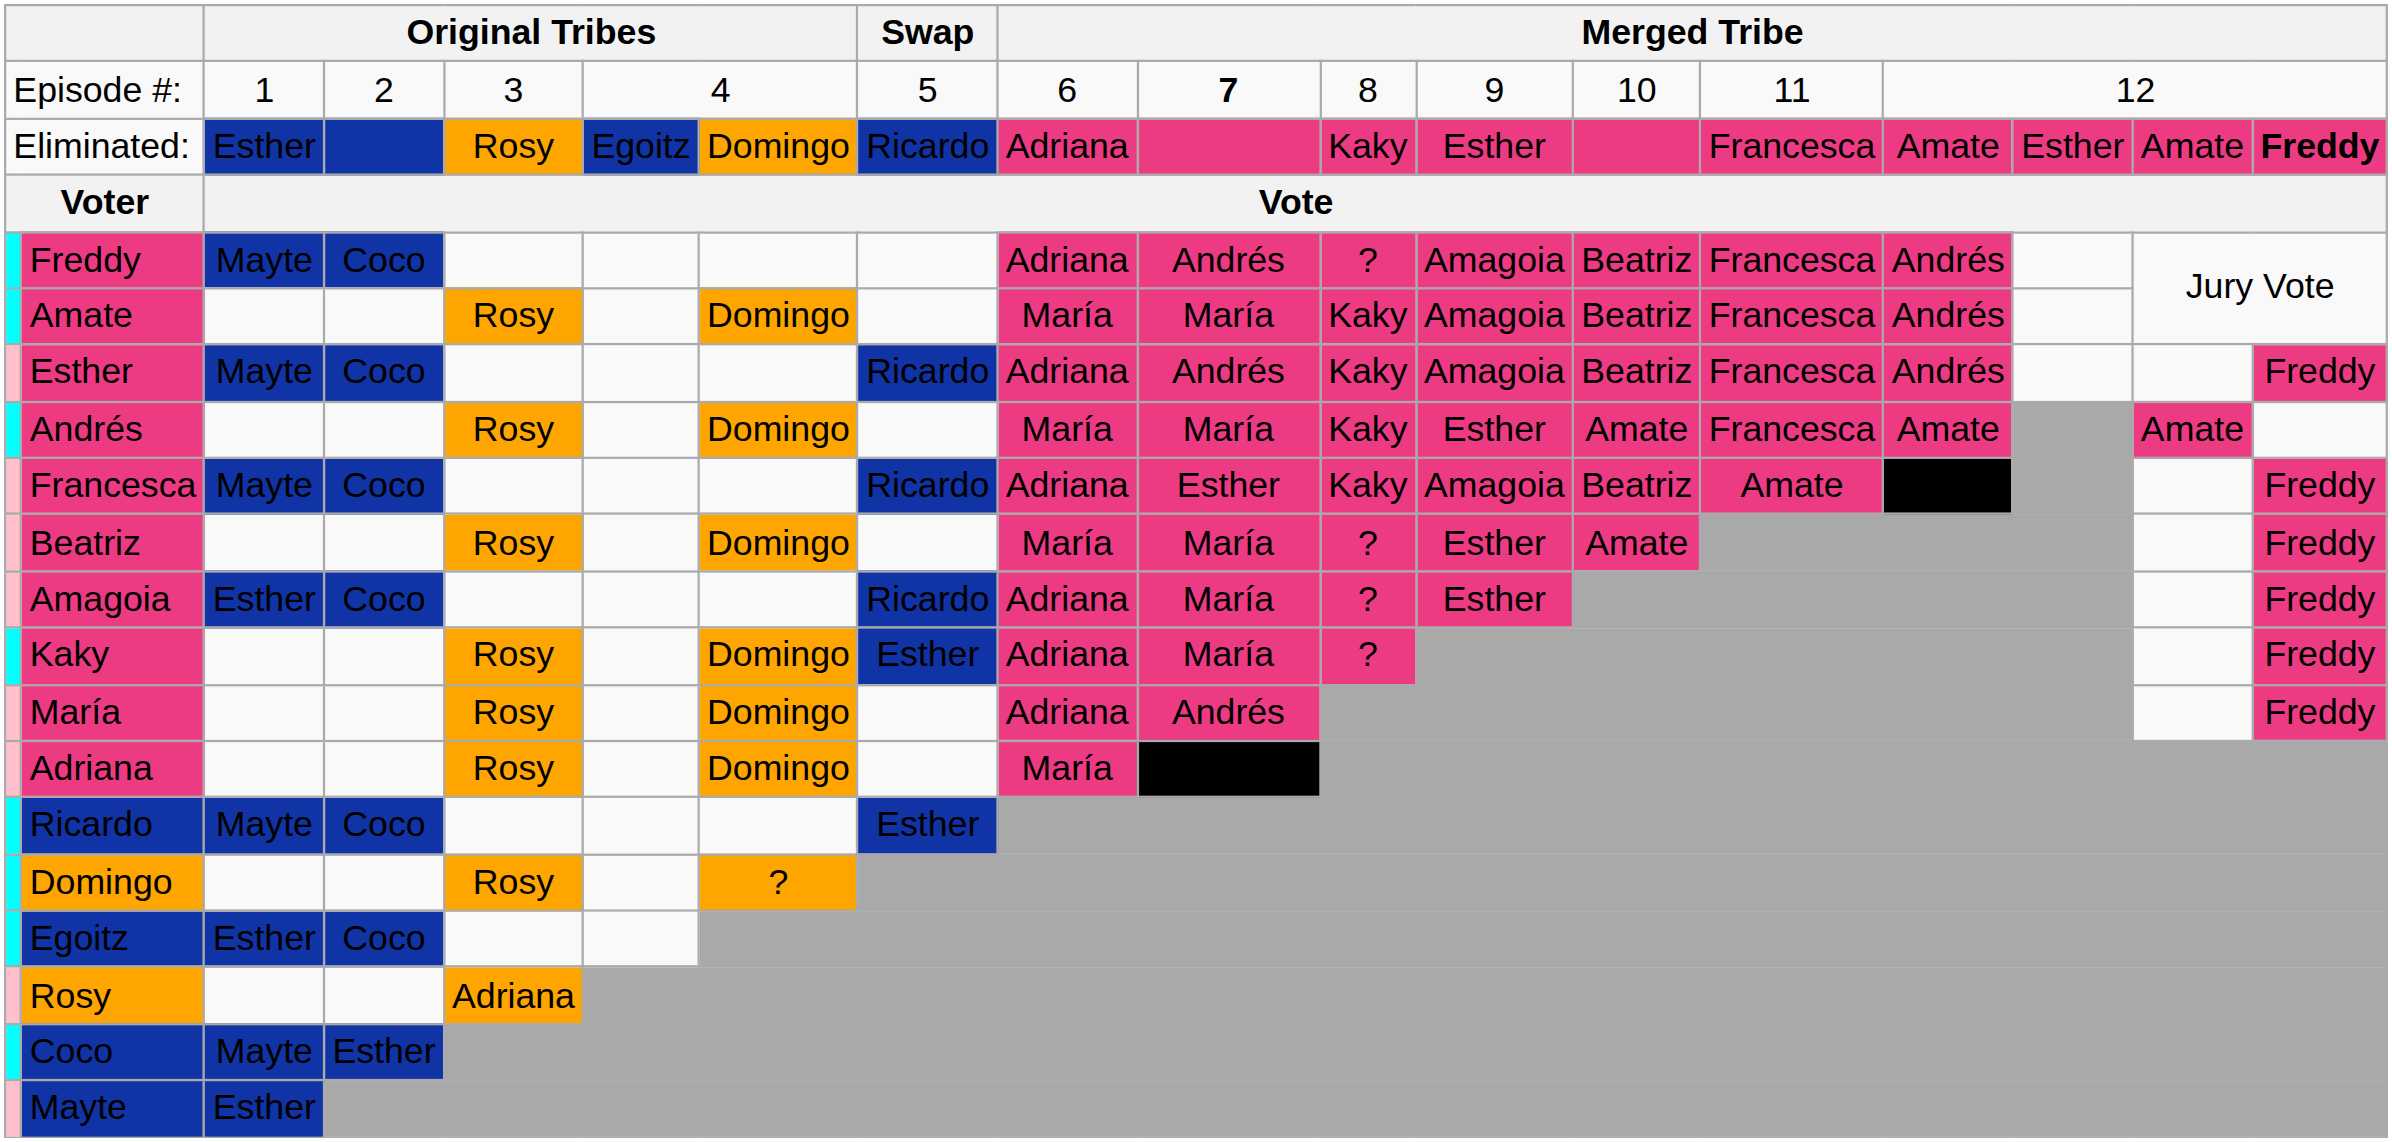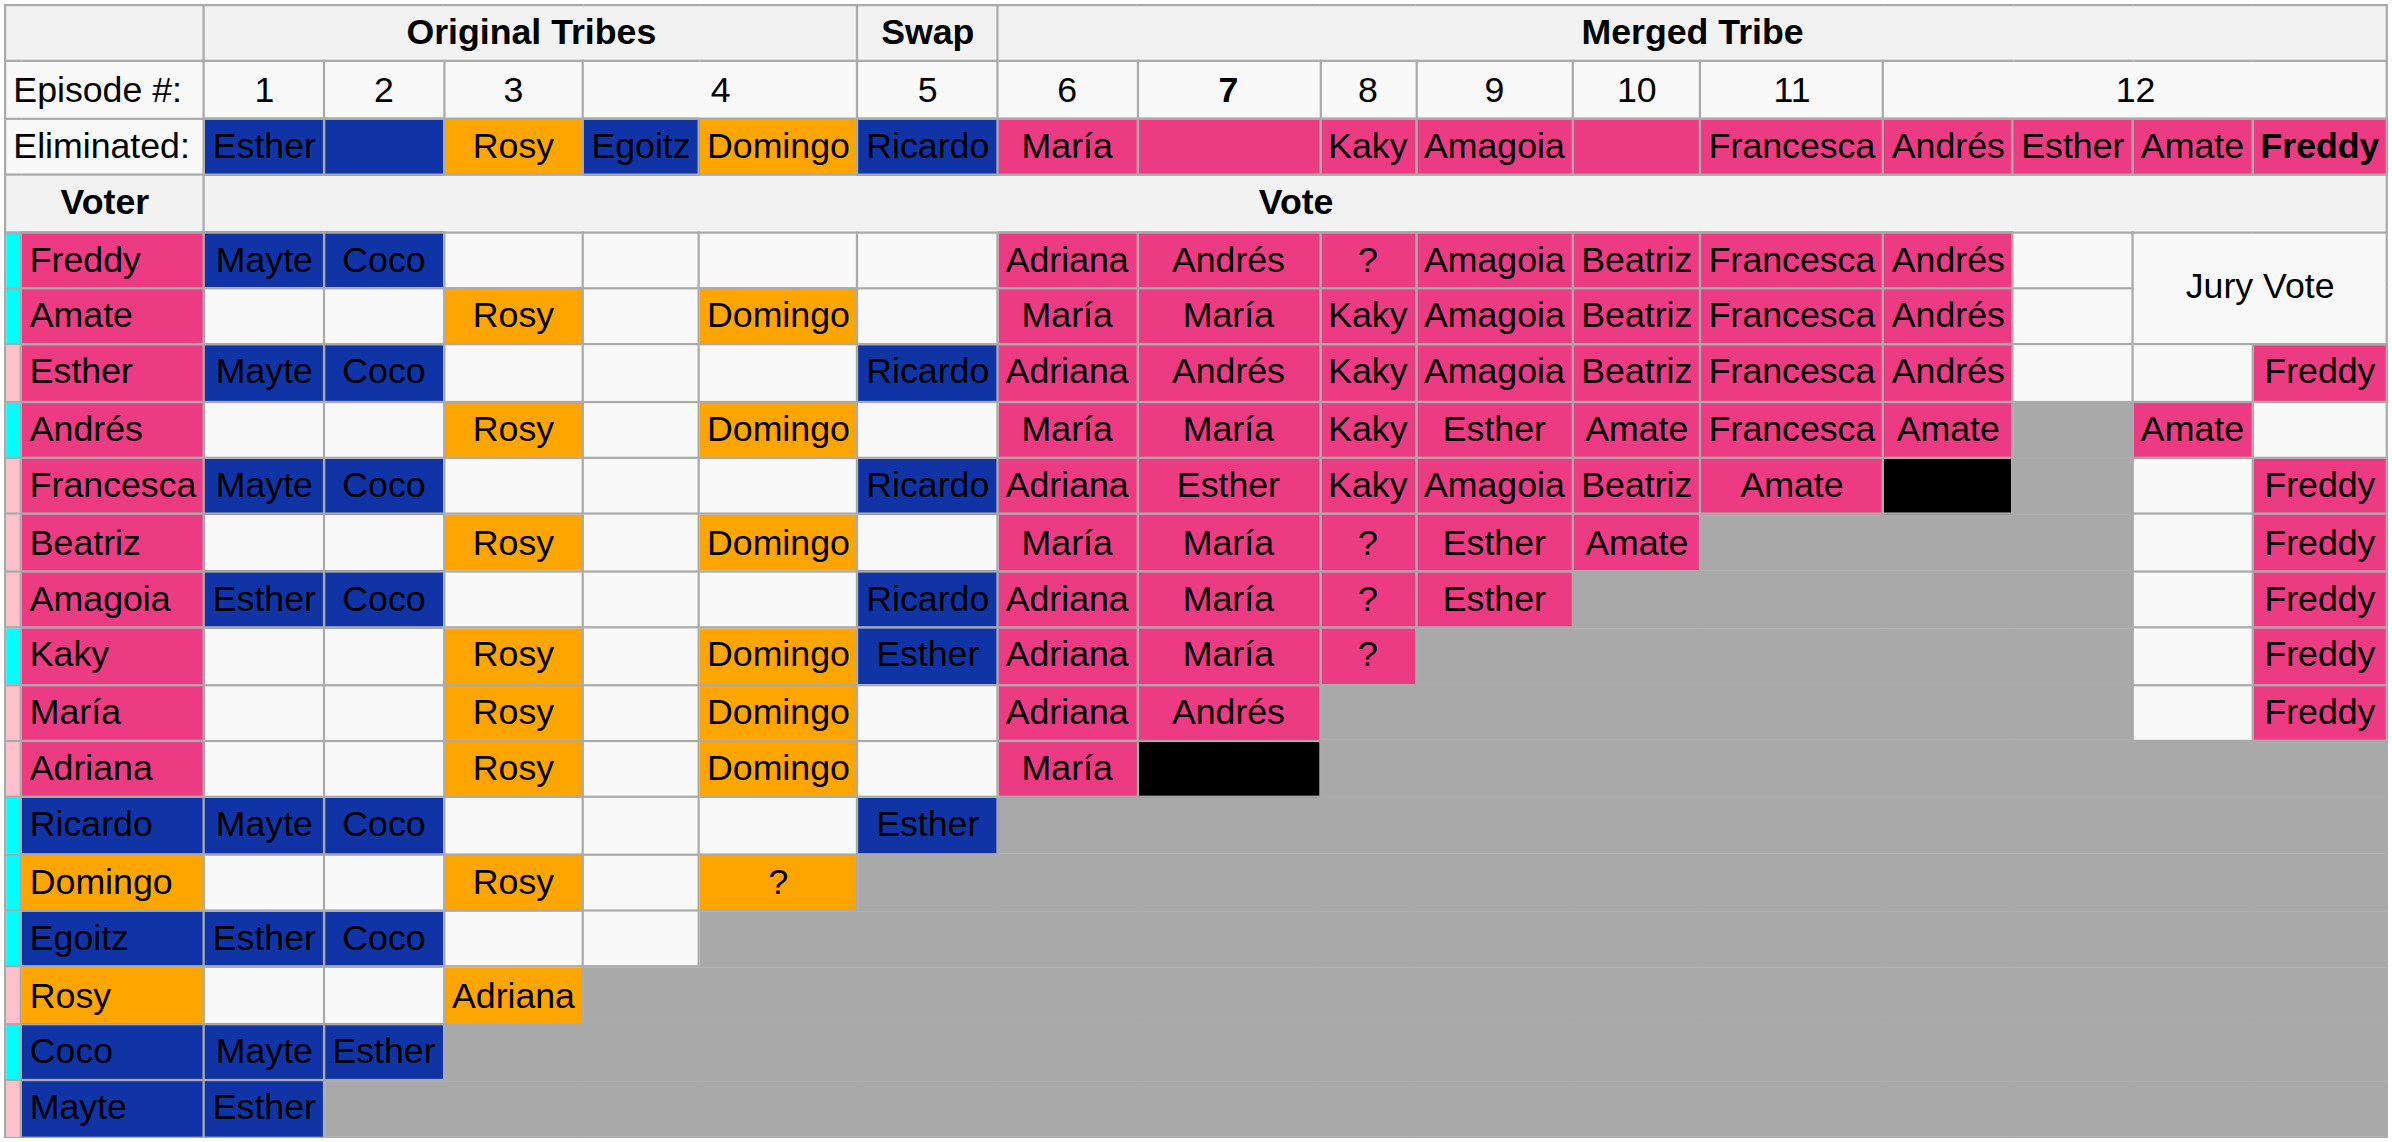 <table class="wikitable" style="text-align:center">
 <tr>
 <th colspan=2></th>
 <th colspan=5>Original Tribes</th>
 <th>Swap</th>
 <th colspan=10>Merged Tribe</th>
 </tr>
 <tr>
 <td colspan=2 align="left">Episode #:</td>
 <td>1</td>
 <td>2</td>
 <td>3</td>
 <td colspan=2>4</td>
 <td>5</td>
 <td>6</td>
 <td><strong>7</strong></td>
 <td>8</td>
 <td>9</td>
 <td>10</td>
 <td>11</td>
 <td colspan=4>12</td>
 </tr>
 <tr>
 <td colspan=2 align="left">Eliminated:</td>
 <td bgcolor="#1034A6"><span>Esther</span></td>
 <td bgcolor="#1034A6"><span><br></span></td>
 <td bgcolor="orange">Rosy<br></td>
 <td bgcolor="#1034A6"><span>Egoitz<br></span></td>
 <td bgcolor="orange">Domingo<br></td>
 <td bgcolor="#1034A6"><span>Ricardo<br></span></td>
-<td bgcolor="#EC3B83">Adriana<br></td>
+<td bgcolor="#EC3B83">María</td>
 <td bgcolor="#EC3B83"><br></td>
 <td bgcolor="#EC3B83">Kaky<br></td>
-<td bgcolor="#EC3B83">Esther</td>
+<td bgcolor="#EC3B83">Amagoia<br></td>
 <td bgcolor="#EC3B83"><br></td>
 <td bgcolor="#EC3B83">Francesca<br></td>
-<td bgcolor="#EC3B83">Amate</td>
+<td bgcolor="#EC3B83">Andrés<br></td>
 <td bgcolor="#EC3B83">Esther<br></td>
 <td bgcolor="#EC3B83">Amate<br></td>
 <td bgcolor="#EC3B83"><strong>Freddy<br></strong></td>
 </tr>
 <tr>
 <th colspan=2>Voter</th>
 <th colspan="16">Vote</th>
 </tr>
 <tr>
 <td bgcolor="cyan"></td>
 <td align="left" bgcolor="#EC3B83">Freddy</td>
 <td bgcolor="#1034A6"><span>Mayte</span></td>
 <td bgcolor="#1034A6"><span>Coco</span></td>
 <td></td>
 <td></td>
 <td></td>
 <td></td>
 <td bgcolor="#EC3B83">Adriana</td>
 <td bgcolor="#EC3B83">Andrés</td>
 <td bgcolor="#EC3B83">?</td>
 <td bgcolor="#EC3B83">Amagoia</td>
 <td bgcolor="#EC3B83">Beatriz</td>
 <td bgcolor="#EC3B83">Francesca</td>
 <td bgcolor="#EC3B83">Andrés</td>
 <td></td>
 <td colspan=2 rowspan=2>Jury Vote</td>
 </tr>
 <tr>
 <td bgcolor="cyan"></td>
 <td align="left" bgcolor="#EC3B83">Amate</td>
 <td></td>
 <td></td>
 <td bgcolor="orange">Rosy</td>
 <td></td>
 <td bgcolor="orange">Domingo</td>
 <td></td>
 <td bgcolor="#EC3B83">María</td>
 <td bgcolor="#EC3B83">María</td>
 <td bgcolor="#EC3B83">Kaky</td>
 <td bgcolor="#EC3B83">Amagoia</td>
 <td bgcolor="#EC3B83">Beatriz</td>
 <td bgcolor="#EC3B83">Francesca</td>
 <td bgcolor="#EC3B83">Andrés</td>
 <td></td>
 </tr>
 <tr>
 <td bgcolor="pink"></td>
 <td align="left" bgcolor="#EC3B83">Esther</td>
 <td bgcolor="#1034A6"><span>Mayte</span></td>
 <td bgcolor="#1034A6"><span>Coco</span></td>
 <td></td>
 <td></td>
 <td></td>
 <td bgcolor="#1034A6"><span>Ricardo</span></td>
 <td bgcolor="#EC3B83">Adriana</td>
 <td bgcolor="#EC3B83">Andrés</td>
 <td bgcolor="#EC3B83">Kaky</td>
 <td bgcolor="#EC3B83">Amagoia</td>
 <td bgcolor="#EC3B83">Beatriz</td>
 <td bgcolor="#EC3B83">Francesca</td>
 <td bgcolor="#EC3B83">Andrés</td>
 <td></td>
 <td></td>
 <td bgcolor="#EC3B83">Freddy</td>
 </tr>
 <tr>
 <td bgcolor="cyan"></td>
 <td align="left" bgcolor="#EC3B83">Andrés</td>
 <td></td>
 <td></td>
 <td bgcolor="orange">Rosy</td>
 <td></td>
 <td bgcolor="orange">Domingo</td>
 <td></td>
 <td bgcolor="#EC3B83">María</td>
 <td bgcolor="#EC3B83">María</td>
 <td bgcolor="#EC3B83">Kaky</td>
 <td bgcolor="#EC3B83">Esther</td>
 <td bgcolor="#EC3B83">Amate</td>
 <td bgcolor="#EC3B83">Francesca</td>
 <td bgcolor="#EC3B83">Amate</td>
 <td bgcolor="darkgray"></td>
 <td bgcolor="#EC3B83">Amate</td>
 <td></td>
 </tr>
 <tr>
 <td bgcolor="pink"></td>
 <td align="left" bgcolor="#EC3B83">Francesca</td>
 <td bgcolor="#1034A6"><span>Mayte</span></td>
 <td bgcolor="#1034A6"><span>Coco</span></td>
 <td></td>
 <td></td>
 <td></td>
 <td bgcolor="#1034A6"><span>Ricardo</span></td>
 <td bgcolor="#EC3B83">Adriana</td>
 <td bgcolor="#EC3B83">Esther</td>
 <td bgcolor="#EC3B83">Kaky</td>
 <td bgcolor="#EC3B83">Amagoia</td>
 <td bgcolor="#EC3B83">Beatriz</td>
 <td bgcolor="#EC3B83">Amate</td>
 <td bgcolor="black"><span>Andrés</span></td>
 <td bgcolor="darkgray"></td>
 <td></td>
 <td bgcolor="#EC3B83">Freddy</td>
 </tr>
 <tr>
 <td bgcolor="pink"></td>
 <td align="left" bgcolor="#EC3B83">Beatriz</td>
 <td></td>
 <td></td>
 <td bgcolor="orange">Rosy</td>
 <td></td>
 <td bgcolor="orange">Domingo</td>
 <td></td>
 <td bgcolor="#EC3B83">María</td>
 <td bgcolor="#EC3B83">María</td>
 <td bgcolor="#EC3B83">?</td>
 <td bgcolor="#EC3B83">Esther</td>
 <td bgcolor="#EC3B83">Amate</td>
 <td bgcolor="darkgray" colspan=3></td>
 <td></td>
 <td bgcolor="#EC3B83">Freddy</td>
 </tr>
 <tr>
 <td bgcolor="pink"></td>
 <td align="left" bgcolor="#EC3B83">Amagoia</td>
 <td bgcolor="#1034A6"><span>Esther</span></td>
 <td bgcolor="#1034A6"><span>Coco</span></td>
 <td></td>
 <td></td>
 <td></td>
 <td bgcolor="#1034A6"><span>Ricardo</span></td>
 <td bgcolor="#EC3B83">Adriana</td>
 <td bgcolor="#EC3B83">María</td>
 <td bgcolor="#EC3B83">?</td>
 <td bgcolor="#EC3B83">Esther</td>
 <td bgcolor="darkgray" colspan=4></td>
 <td></td>
 <td bgcolor="#EC3B83">Freddy</td>
 </tr>
 <tr>
 <td bgcolor="cyan"></td>
 <td align="left" bgcolor="#EC3B83">Kaky</td>
 <td></td>
 <td></td>
 <td bgcolor="orange">Rosy</td>
 <td></td>
 <td bgcolor="orange">Domingo</td>
 <td bgcolor="#1034A6"><span>Esther</span></td>
 <td bgcolor="#EC3B83">Adriana</td>
 <td bgcolor="#EC3B83">María</td>
 <td bgcolor="#EC3B83">?</td>
 <td bgcolor="darkgray" colspan=5></td>
 <td></td>
 <td bgcolor="#EC3B83">Freddy</td>
 </tr>
 <tr>
 <td bgcolor="pink"></td>
 <td align="left" bgcolor="#EC3B83">María</td>
 <td></td>
 <td></td>
 <td bgcolor="orange">Rosy</td>
 <td></td>
 <td bgcolor="orange">Domingo</td>
 <td></td>
 <td bgcolor="#EC3B83">Adriana</td>
 <td bgcolor="#EC3B83">Andrés</td>
 <td bgcolor="darkgray" colspan=6></td>
 <td></td>
 <td bgcolor="#EC3B83">Freddy</td>
 </tr>
 <tr>
 <td bgcolor="pink"></td>
 <td align="left" bgcolor="#EC3B83">Adriana</td>
 <td></td>
 <td></td>
 <td bgcolor="orange">Rosy</td>
 <td></td>
 <td bgcolor="orange">Domingo</td>
 <td></td>
 <td bgcolor="#EC3B83">María</td>
 <td bgcolor="black"><span>Francesca</span></td>
 <td bgcolor="darkgray" colspan=8></td>
 </tr>
 <tr>
 <td bgcolor="cyan"></td>
 <td align="left" bgcolor="#1034A6"><span>Ricardo</span></td>
 <td bgcolor="#1034A6"><span>Mayte</span></td>
 <td bgcolor="#1034A6"><span>Coco</span></td>
 <td></td>
 <td></td>
 <td></td>
 <td bgcolor="#1034A6"><span>Esther</span></td>
 <td colspan="10" bgcolor="darkgray"></td>
 </tr>
 <tr>
 <td bgcolor="cyan"></td>
 <td align="left" bgcolor="orange">Domingo</td>
 <td></td>
 <td></td>
 <td bgcolor="orange">Rosy</td>
 <td></td>
 <td bgcolor="orange">?</td>
 <td colspan="11" bgcolor="darkgray"></td>
 </tr>
 <tr>
 <td bgcolor="cyan"></td>
 <td align="left" bgcolor="#1034A6"><span>Egoitz</span></td>
 <td bgcolor="#1034A6"><span>Esther</span></td>
 <td bgcolor="#1034A6"><span>Coco</span></td>
 <td></td>
 <td></td>
 <td colspan="12" bgcolor="darkgray"></td>
 </tr>
 <tr>
 <td bgcolor="pink"></td>
 <td align="left" bgcolor="orange">Rosy</td>
 <td></td>
 <td></td>
 <td bgcolor="orange">Adriana</td>
 <td colspan="13" bgcolor="darkgray"></td>
 </tr>
 <tr>
 <td bgcolor="cyan"></td>
 <td align="left" bgcolor="#1034A6"><span>Coco</span></td>
 <td bgcolor="#1034A6"><span>Mayte</span></td>
 <td bgcolor="#1034A6"><span>Esther</span></td>
 <td colspan="14" bgcolor="darkgray"></td>
 </tr>
 <tr>
 <td bgcolor="pink"></td>
 <td align="left" bgcolor="#1034A6"><span>Mayte</span></td>
 <td bgcolor="#1034A6"><span>Esther</span></td>
 <td colspan="15" bgcolor="darkgray"></td>
 </tr>
 </table>
